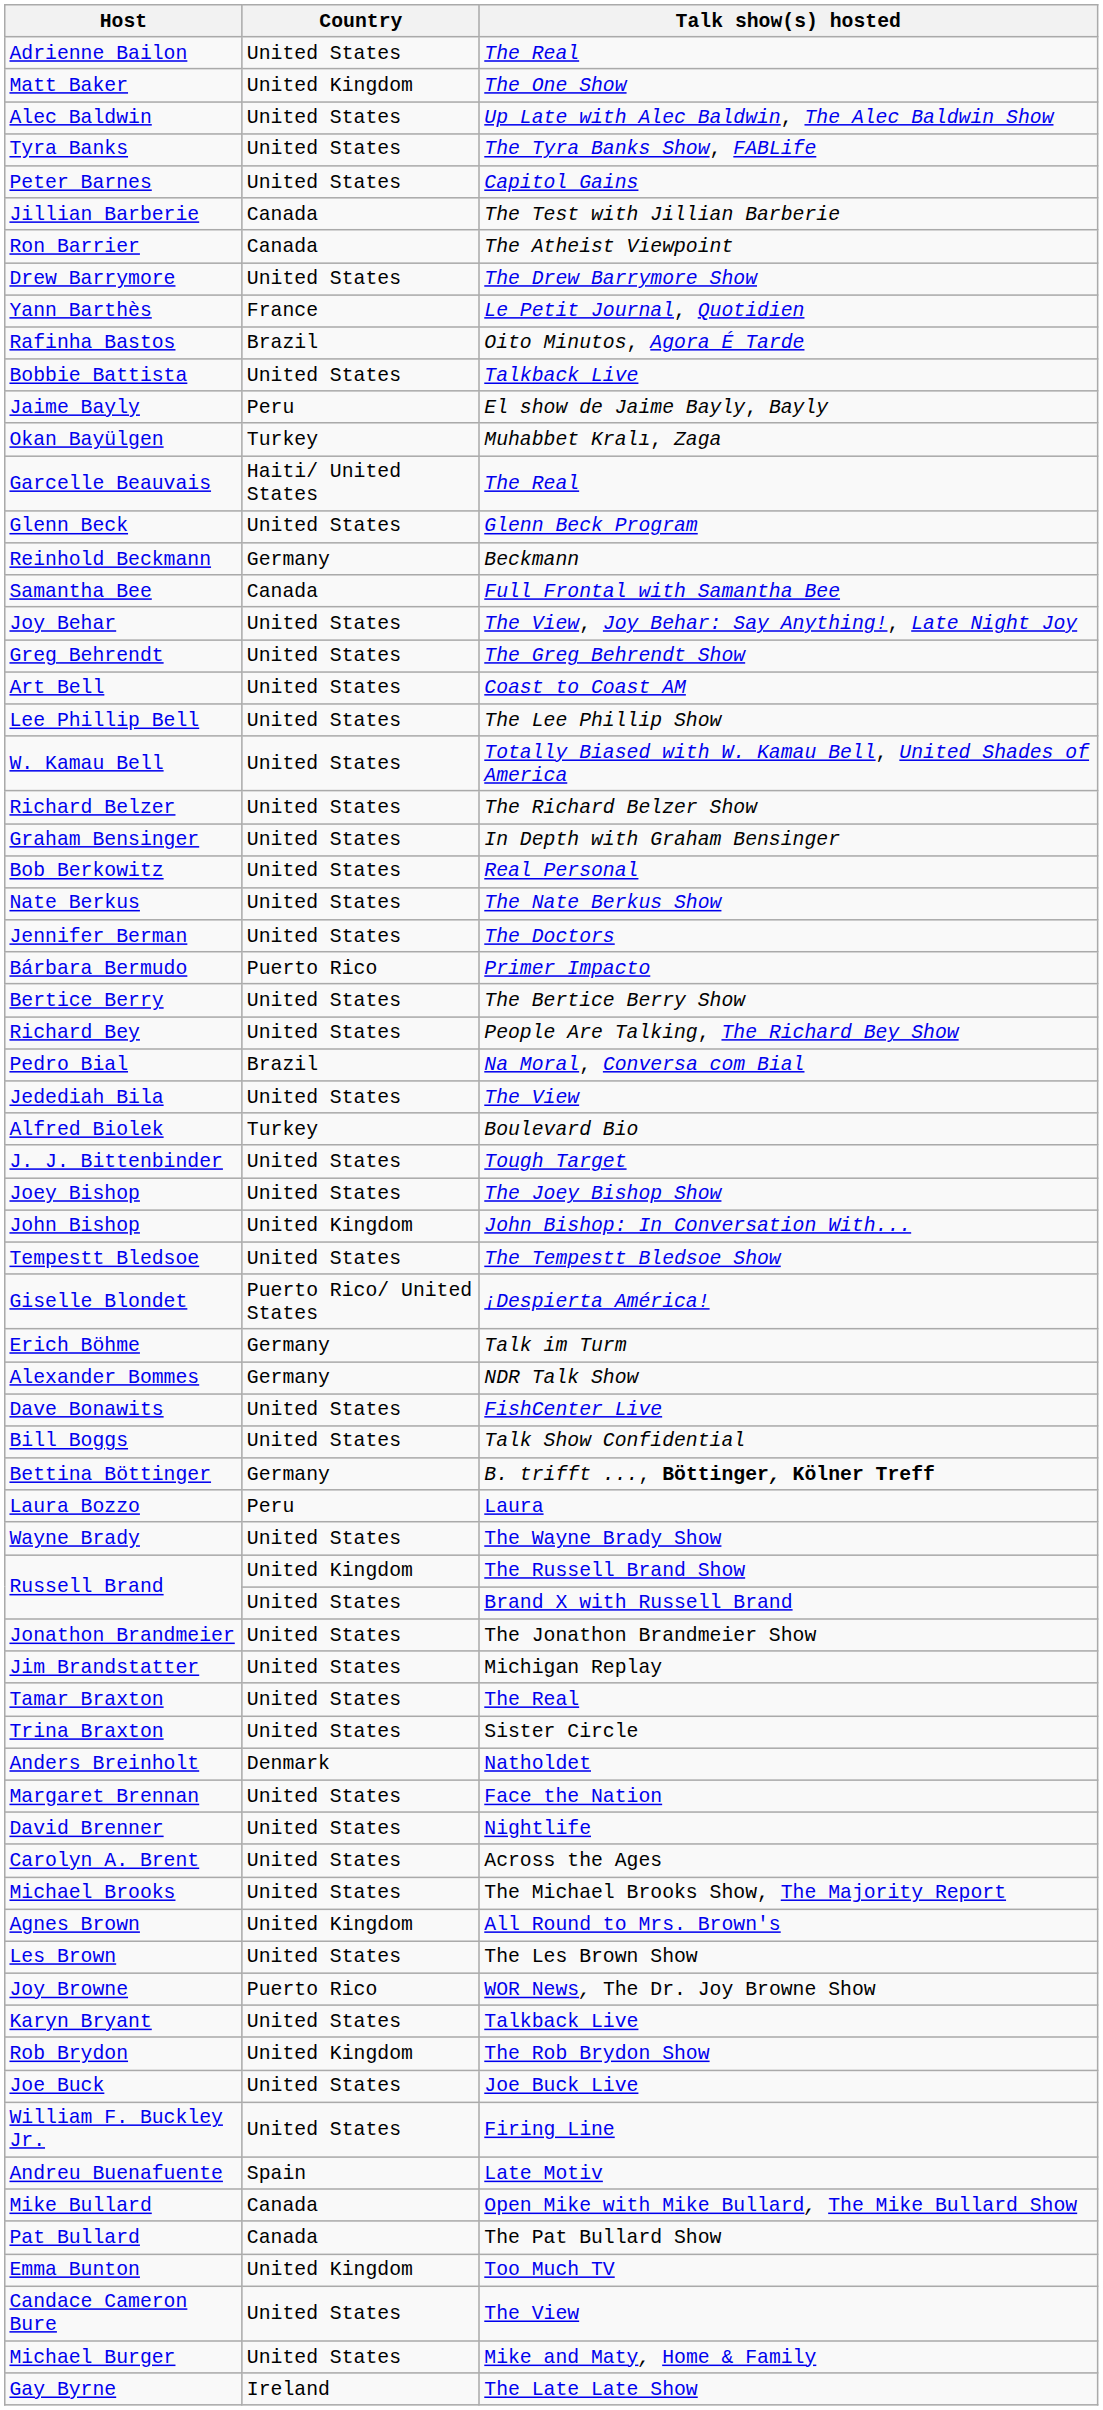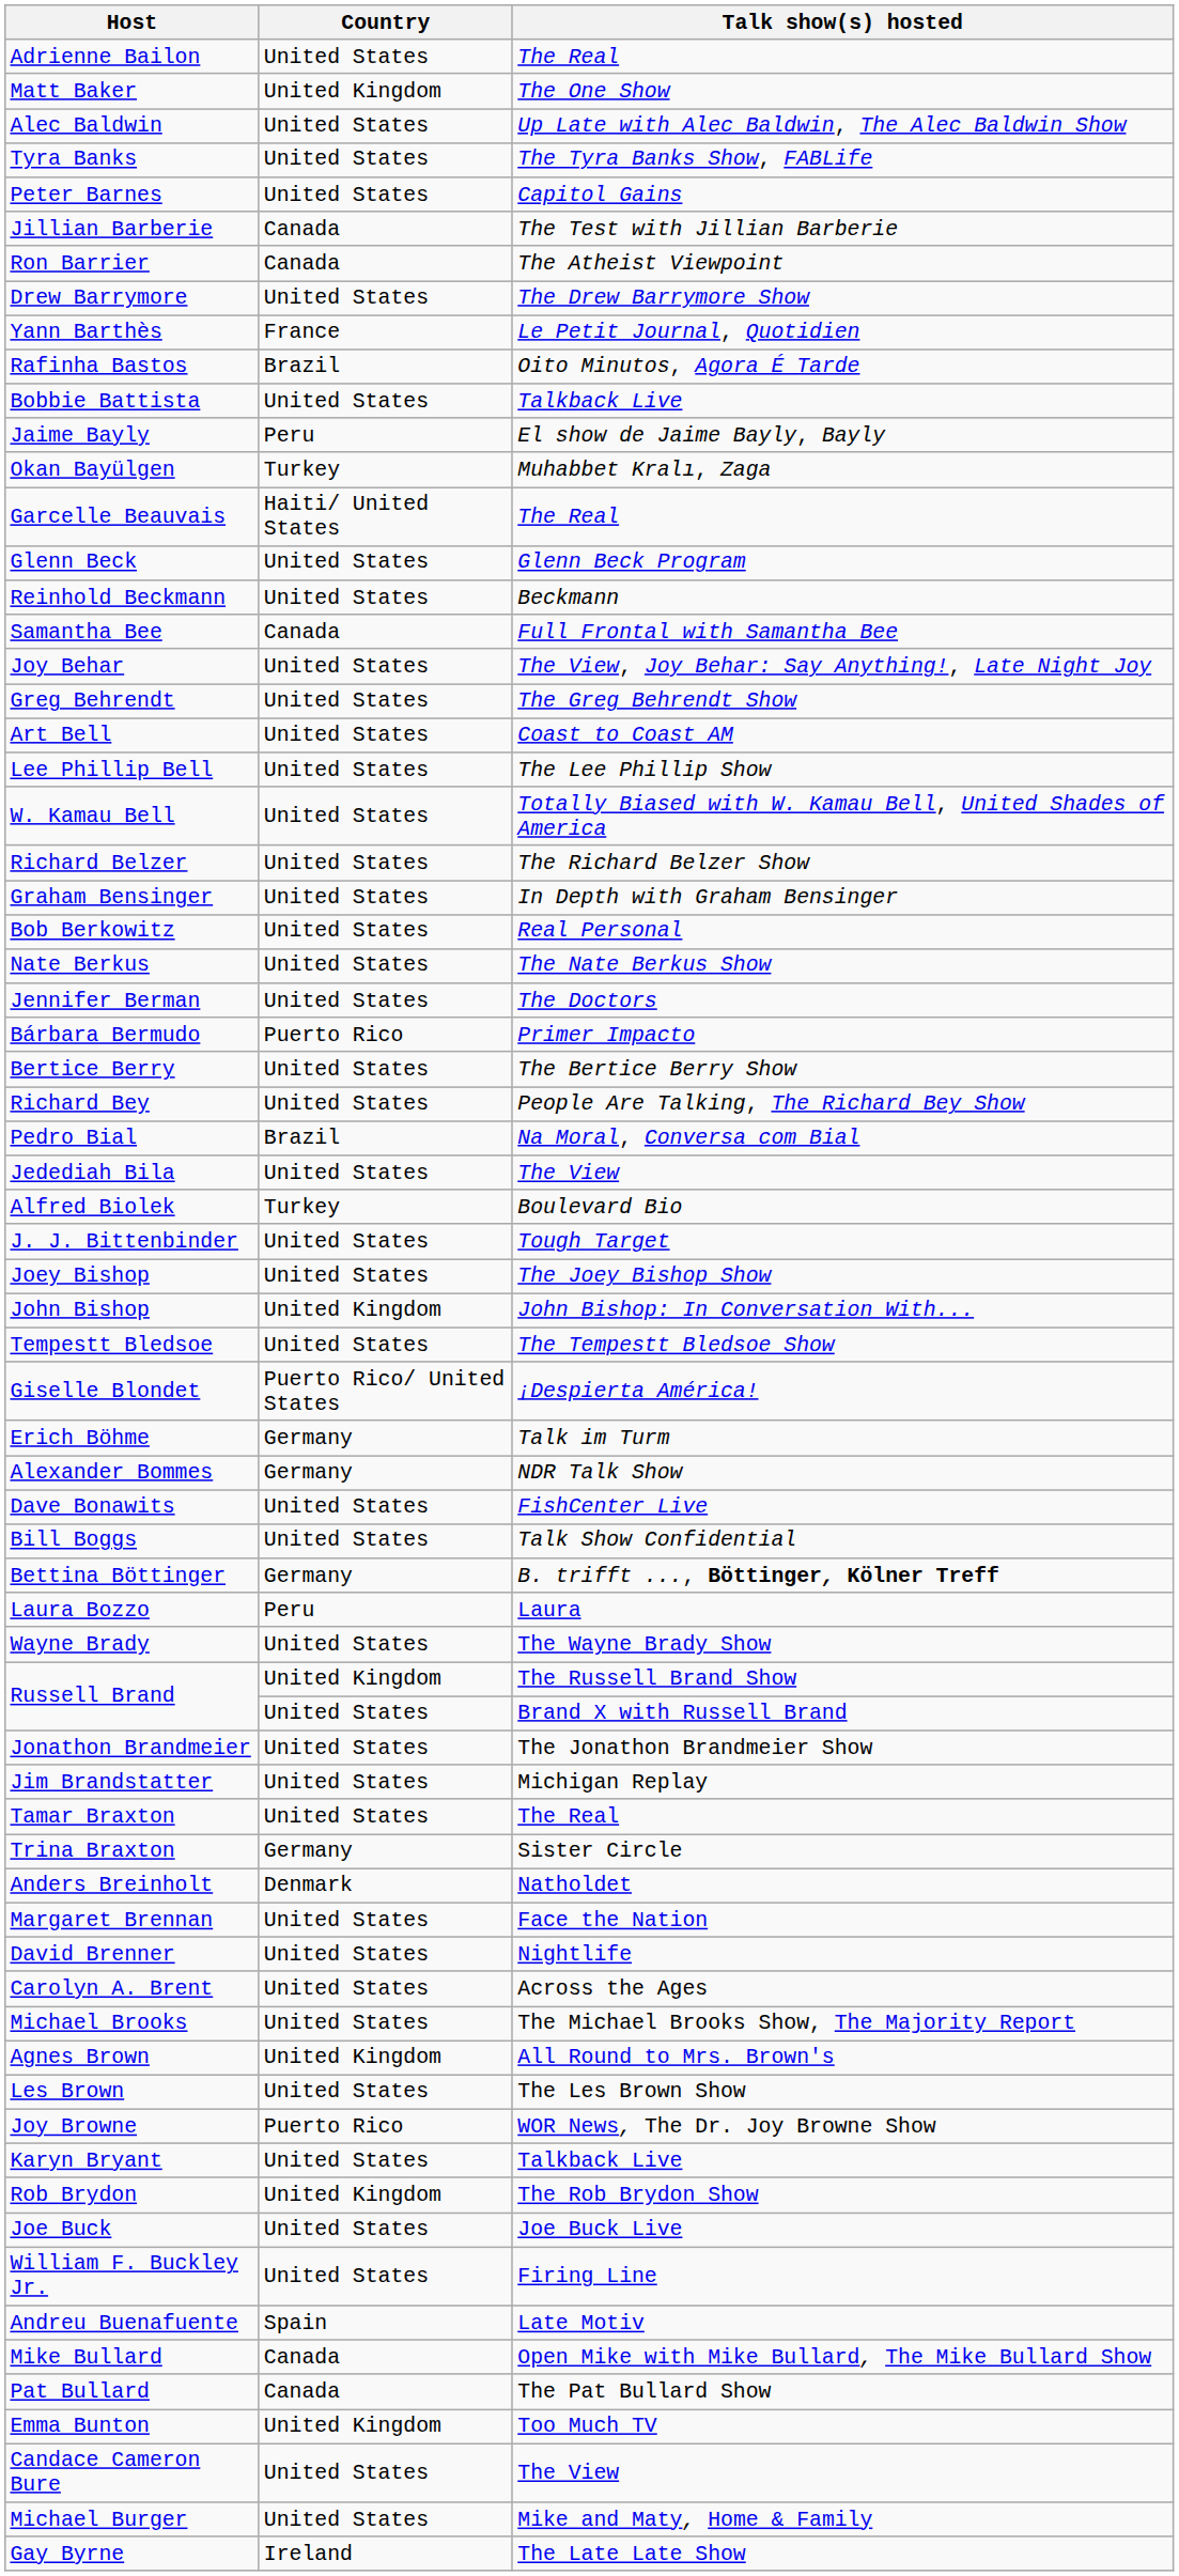 <table class="wikitable">
 <tr>
 <th width="150">Host</th>
 <th width="150">Country</th>
 <th width="400">Talk show(s) hosted</th>
 </tr>
 <tr>
 <td><a href='#'>Adrienne Bailon</a></td>
 <td> United States</td>
 <td><em><a href='#'>The Real</a></em></td>
 </tr>
 <tr>
 <td><a href='#'>Matt Baker</a></td>
 <td> United Kingdom</td>
 <td><em><a href='#'>The One Show</a></em></td>
 </tr>
 <tr>
 <td><a href='#'>Alec Baldwin</a></td>
 <td> United States</td>
 <td><em><a href='#'>Up Late with Alec Baldwin</a></em>, <em><a href='#'>The Alec Baldwin Show</a></em></td>
 </tr>
 <tr>
 <td><a href='#'>Tyra Banks</a></td>
 <td> United States</td>
 <td><em><a href='#'>The Tyra Banks Show</a></em>, <em><a href='#'>FABLife</a> </em></td>
 </tr>
 <tr>
 <td><a href='#'>Peter Barnes</a></td>
 <td> United States</td>
 <td><em><a href='#'>Capitol Gains</a></em></td>
 </tr>
 <tr>
 <td><a href='#'>Jillian Barberie</a></td>
 <td> Canada</td>
 <td><em>The Test with Jillian Barberie</em></td>
 </tr>
 <tr>
 <td><a href='#'>Ron Barrier</a></td>
 <td> Canada</td>
 <td><em>The Atheist Viewpoint</em></td>
 </tr>
 <tr>
 <td><a href='#'>Drew Barrymore</a></td>
 <td> United States</td>
 <td><em><a href='#'>The Drew Barrymore Show</a></em></td>
 </tr>
 <tr>
 <td><a href='#'>Yann Barthès</a></td>
 <td> France</td>
 <td><em><a href='#'>Le Petit Journal</a></em>, <em><a href='#'>Quotidien</a></em></td>
 </tr>
 <tr>
 <td><a href='#'>Rafinha Bastos</a></td>
 <td> Brazil</td>
 <td><em>Oito Minutos</em>, <em><a href='#'>Agora É Tarde</a></em></td>
 </tr>
 <tr>
 <td><a href='#'>Bobbie Battista</a></td>
 <td> United States</td>
 <td><em><a href='#'>Talkback Live</a></em></td>
 </tr>
 <tr>
 <td><a href='#'>Jaime Bayly</a></td>
 <td> Peru</td>
 <td><em>El show de Jaime Bayly</em>, <em>Bayly</em></td>
 </tr>
 <tr>
 <td><a href='#'>Okan Bayülgen</a></td>
 <td> Turkey</td>
 <td><em>Muhabbet Kralı</em>, <em>Zaga</em></td>
 </tr>
 <tr>
 <td><a href='#'>Garcelle Beauvais</a></td>
 <td> Haiti/ United States</td>
 <td><em><a href='#'>The Real</a></em></td>
 </tr>
 <tr>
 <td><a href='#'>Glenn Beck</a></td>
 <td> United States</td>
 <td><em><a href='#'>Glenn Beck Program</a></em></td>
 </tr>
 <tr>
 <td><a href='#'>Reinhold Beckmann</a></td>
-<td> Germany</td>
+<td> United States</td>
 <td><em>Beckmann</em></td>
 </tr>
 <tr>
 <td><a href='#'>Samantha Bee</a></td>
 <td> Canada</td>
 <td><em><a href='#'>Full Frontal with Samantha Bee</a></em></td>
 </tr>
 <tr>
 <td><a href='#'>Joy Behar</a></td>
 <td> United States</td>
 <td><em><a href='#'>The View</a></em>, <em><a href='#'>Joy Behar: Say Anything!</a></em>, <em><a href='#'>Late Night Joy</a></em></td>
 </tr>
 <tr>
 <td><a href='#'>Greg Behrendt</a></td>
 <td> United States</td>
 <td><em><a href='#'>The Greg Behrendt Show</a></em></td>
 </tr>
 <tr>
 <td><a href='#'>Art Bell</a></td>
 <td> United States</td>
 <td><em><a href='#'>Coast to Coast AM</a></em></td>
 </tr>
 <tr>
 <td><a href='#'>Lee Phillip Bell</a></td>
 <td> United States</td>
 <td><em>The Lee Phillip Show</em></td>
 </tr>
 <tr>
 <td><a href='#'>W. Kamau Bell</a></td>
 <td> United States</td>
 <td><em><a href='#'>Totally Biased with W. Kamau Bell</a></em>, <em><a href='#'>United Shades of America</a></em></td>
 </tr>
 <tr>
 <td><a href='#'>Richard Belzer</a></td>
 <td> United States</td>
 <td><em>The Richard Belzer Show</em></td>
 </tr>
 <tr>
 <td><a href='#'>Graham Bensinger</a></td>
 <td> United States</td>
 <td><em>In Depth with Graham Bensinger</em></td>
 </tr>
 <tr>
 <td><a href='#'>Bob Berkowitz</a></td>
 <td> United States</td>
 <td><em><a href='#'>Real Personal</a></em></td>
 </tr>
 <tr>
 <td><a href='#'>Nate Berkus</a></td>
 <td> United States</td>
 <td><em><a href='#'>The Nate Berkus Show</a></em></td>
 </tr>
 <tr>
 <td><a href='#'>Jennifer Berman</a></td>
 <td> United States</td>
 <td><em><a href='#'>The Doctors</a></em></td>
 </tr>
 <tr>
 <td><a href='#'>Bárbara Bermudo</a></td>
 <td> Puerto Rico</td>
 <td><em><a href='#'>Primer Impacto</a></em></td>
 </tr>
 <tr>
 <td><a href='#'>Bertice Berry</a></td>
 <td> United States</td>
 <td><em>The Bertice Berry Show</em></td>
 </tr>
 <tr>
 <td><a href='#'>Richard Bey</a></td>
 <td> United States</td>
 <td><em>People Are Talking</em>, <em><a href='#'>The Richard Bey Show</a></em></td>
 </tr>
 <tr>
 <td><a href='#'>Pedro Bial</a></td>
 <td> Brazil</td>
 <td><em><a href='#'>Na Moral</a></em>, <em><a href='#'>Conversa com Bial</a></em></td>
 </tr>
 <tr>
 <td><a href='#'>Jedediah Bila</a></td>
 <td> United States</td>
 <td><em><a href='#'>The View</a></em></td>
 </tr>
 <tr>
 <td><a href='#'>Alfred Biolek</a></td>
 <td> Turkey</td>
 <td><em>Boulevard Bio</em></td>
 </tr>
 <tr>
 <td><a href='#'>J. J. Bittenbinder</a></td>
 <td> United States</td>
 <td><em><a href='#'>Tough Target</a></em></td>
 </tr>
 <tr>
 <td><a href='#'>Joey Bishop</a></td>
 <td> United States</td>
 <td><em><a href='#'>The Joey Bishop Show</a></em></td>
 </tr>
 <tr>
 <td><a href='#'>John Bishop</a></td>
 <td> United Kingdom</td>
 <td><em><a href='#'>John Bishop: In Conversation With...</a></em></td>
 </tr>
 <tr>
 <td><a href='#'>Tempestt Bledsoe</a></td>
 <td> United States</td>
 <td><em><a href='#'>The Tempestt Bledsoe Show</a></em></td>
 </tr>
 <tr>
 <td><a href='#'>Giselle Blondet</a></td>
 <td> Puerto Rico/ United States</td>
 <td><em><a href='#'>¡Despierta América!</a></em></td>
 </tr>
 <tr>
 <td><a href='#'>Erich Böhme</a></td>
 <td> Germany</td>
 <td><em>Talk im Turm</em></td>
 </tr>
 <tr>
 <td><a href='#'>Alexander Bommes</a></td>
 <td> Germany</td>
 <td><em>NDR Talk Show</em></td>
 </tr>
 <tr>
 <td><a href='#'>Dave Bonawits</a></td>
 <td> United States</td>
 <td><em><a href='#'>FishCenter Live</a></em></td>
 </tr>
 <tr>
 <td><a href='#'>Bill Boggs</a></td>
 <td> United States</td>
 <td><em>Talk Show Confidential</em></td>
 </tr>
 <tr>
 <td><a href='#'>Bettina Böttinger</a></td>
 <td> Germany</td>
 <td><em>B. trifft ...</em>, <strong>Böttinger<em>, </em>Kölner Treff<em></td>
 </tr>
 <tr>
 <td><a href='#'>Laura Bozzo</a></td>
 <td> Peru</td>
 <td></em><a href='#'>Laura</a><em></td>
 </tr>
 <tr>
 <td><a href='#'>Wayne Brady</a></td>
 <td> United States</td>
 <td></em><a href='#'>The Wayne Brady Show</a><em></td>
 </tr>
 <tr>
 <td rowspan="2"><a href='#'>Russell Brand</a></td>
 <td> United Kingdom</td>
 <td></em><a href='#'>The Russell Brand Show</a><em></td>
 </tr>
 <tr>
 <td> United States</td>
 <td></em><a href='#'>Brand X with Russell Brand</a><em></td>
 </tr>
 <tr>
 <td><a href='#'>Jonathon Brandmeier</a></td>
 <td> United States</td>
 <td></em>The Jonathon Brandmeier Show<em></td>
 </tr>
 <tr>
 <td><a href='#'>Jim Brandstatter</a></td>
 <td> United States</td>
 <td></em>Michigan Replay<em></td>
 </tr>
 <tr>
 <td><a href='#'>Tamar Braxton</a></td>
 <td> United States</td>
 <td></em><a href='#'>The Real</a><em></td>
 </tr>
 <tr>
 <td><a href='#'>Trina Braxton</a></td>
-<td> United States</td>
+<td> Germany</td>
 <td></em>Sister Circle<em></td>
 </tr>
 <tr>
 <td><a href='#'>Anders Breinholt</a></td>
 <td> Denmark</td>
 <td></em><a href='#'>Natholdet</a><em></td>
 </tr>
 <tr>
 <td><a href='#'>Margaret Brennan</a></td>
 <td> United States</td>
 <td></em><a href='#'>Face the Nation</a><em></td>
 </tr>
 <tr>
 <td><a href='#'>David Brenner</a></td>
 <td> United States</td>
 <td></em><a href='#'>Nightlife</a><em></td>
 </tr>
 <tr>
 <td><a href='#'>Carolyn A. Brent</a></td>
 <td> United States</td>
 <td></em>Across the Ages<em></td>
 </tr>
 <tr>
 <td><a href='#'>Michael Brooks</a></td>
 <td> United States</td>
 <td></em>The Michael Brooks Show, <a href='#'>The Majority Report</a><em></td>
 </tr>
 <tr>
 <td><a href='#'>Agnes Brown</a> </td>
 <td> United Kingdom</td>
 <td></em><a href='#'>All Round to Mrs. Brown's</a><em></td>
 </tr>
 <tr>
 <td><a href='#'>Les Brown</a></td>
 <td> United States</td>
 <td></em>The Les Brown Show<em></td>
 </tr>
 <tr>
 <td><a href='#'>Joy Browne</a></td>
 <td> Puerto Rico</td>
 <td></em><a href='#'>WOR News</a><em>, </em>The Dr. Joy Browne Show<em></td>
 </tr>
 <tr>
 <td><a href='#'>Karyn Bryant</a></td>
 <td> United States</td>
 <td></em><a href='#'>Talkback Live</a><em></td>
 </tr>
 <tr>
 <td><a href='#'>Rob Brydon</a></td>
 <td> United Kingdom</td>
 <td></em><a href='#'>The Rob Brydon Show</a><em></td>
 </tr>
 <tr>
 <td><a href='#'>Joe Buck</a></td>
 <td> United States</td>
 <td></em><a href='#'>Joe Buck Live</a><em></td>
 </tr>
 <tr>
 <td><a href='#'>William F. Buckley Jr.</a></td>
 <td> United States</td>
 <td></em><a href='#'>Firing Line</a><em></td>
 </tr>
 <tr>
 <td><a href='#'>Andreu Buenafuente</a></td>
 <td> Spain</td>
 <td></em><a href='#'>Late Motiv</a><em></td>
 </tr>
 <tr>
 <td><a href='#'>Mike Bullard</a></td>
 <td> Canada</td>
 <td></em><a href='#'>Open Mike with Mike Bullard</a><em>, </em><a href='#'>The Mike Bullard Show</a><em></td>
 </tr>
 <tr>
 <td><a href='#'>Pat Bullard</a></td>
 <td> Canada</td>
 <td></em>The Pat Bullard Show<em></td>
 </tr>
 <tr>
 <td><a href='#'>Emma Bunton</a></td>
 <td> United Kingdom</td>
 <td></em><a href='#'>Too Much TV</a><em></td>
 </tr>
 <tr>
 <td><a href='#'>Candace Cameron Bure</a></td>
 <td> United States</td>
 <td></em><a href='#'>The View</a><em></td>
 </tr>
 <tr>
 <td><a href='#'>Michael Burger</a></td>
 <td> United States</td>
 <td></em><a href='#'>Mike and Maty</a><em>, </em><a href='#'>Home & Family</a><em></td>
 </tr>
 <tr>
 <td><a href='#'>Gay Byrne</a></td>
 <td> Ireland</td>
 <td></em><a href='#'>The Late Late Show</a> <em></td>
 </tr>
 </table>
